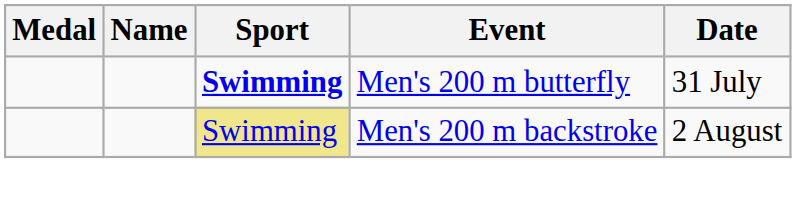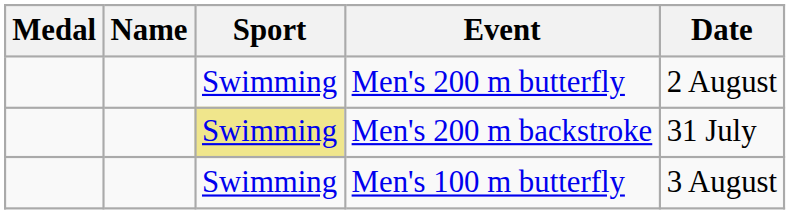 <table class="wikitable sortable" style="font-size:90%">
 <tr>
 <th>Medal</th>
 <th>Name</th>
 <th>Sport</th>
 <th>Event</th>
 <th>Date</th>
 </tr>
 <tr>
 <td></td>
 <td></td>
-<td><strong><a href='#'>Swimming</a></strong></td>
+<td><a href='#'>Swimming</a></td>
 <td><a href='#'>Men's 200 m butterfly</a></td>
-<td>31 July</td>
+<td>2 August</td>
 </tr>
 <tr>
 <td></td>
 <td></td>
 <td style="background: khaki;"><a href='#'>Swimming</a></td>
 <td><a href='#'>Men's 200 m backstroke</a></td>
-<td>2 August</td>
+<td>31 July</td>
+</tr>
+<tr>
+<td></td>
+<td></td>
+<td><a href='#'>Swimming</a></td>
+<td><a href='#'>Men's 100 m butterfly</a></td>
+<td>3 August</td>
 </tr>
 </table>
